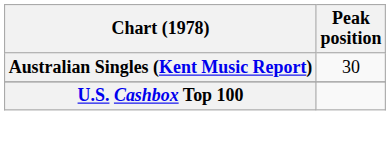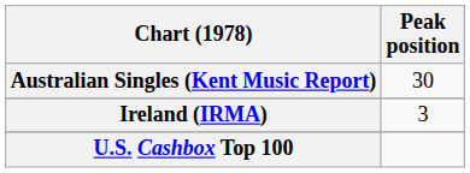 <table class="wikitable sortable plainrowheaders">
 <tr>
 <th align="left">Chart (1978)</th>
 <th align="center">Peak<br>position</th>
 </tr>
 <tr>
 <th scope="row">Australian Singles (<a href='#'>Kent Music Report</a>)</th>
 <td style="text-align:center;">30</td>
 </tr>
 <tr>
+</tr>
+<tr>
+<th scope="row">Ireland (<a href='#'>IRMA</a>)</th>
+<td style="text-align:center;">3</td>
 </tr>
 <tr>
 </tr>
 <tr>
 </tr>
 <tr>
 </tr>
 <tr>
 </tr>
 <tr>
 </tr>
 <tr>
 <th scope="row"><a href='#'>U.S.</a> <em><a href='#'>Cashbox</a></em> Top 100</th>
 <td></td>
 </tr>
 </table>
